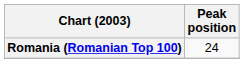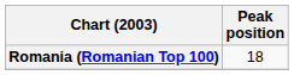 <table class="wikitable sortable plainrowheaders" style="text-align:center">
 <tr>
 <th>Chart (2003)</th>
 <th>Peak<br>position</th>
 </tr>
 <tr>
 <th scope="row">Romania (<a href='#'>Romanian Top 100</a>)</th>
-<td>24</td>
+<td>18</td>
 </tr>
 <tr>
 </tr>
 <tr>
 </tr>
 <tr>
 </tr>
 </table>
